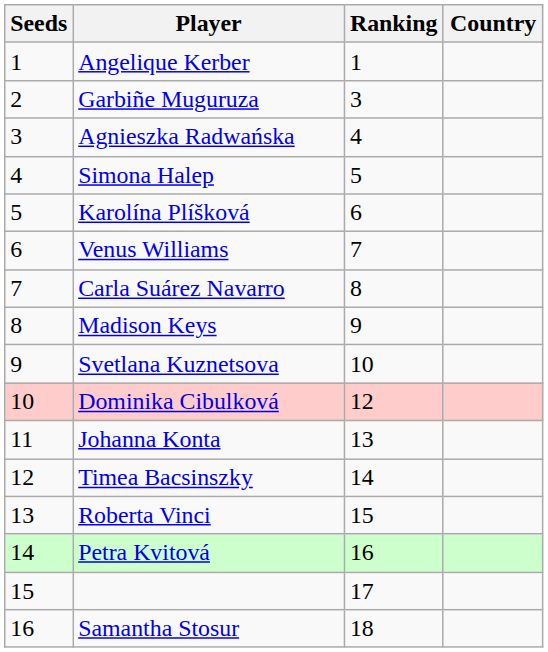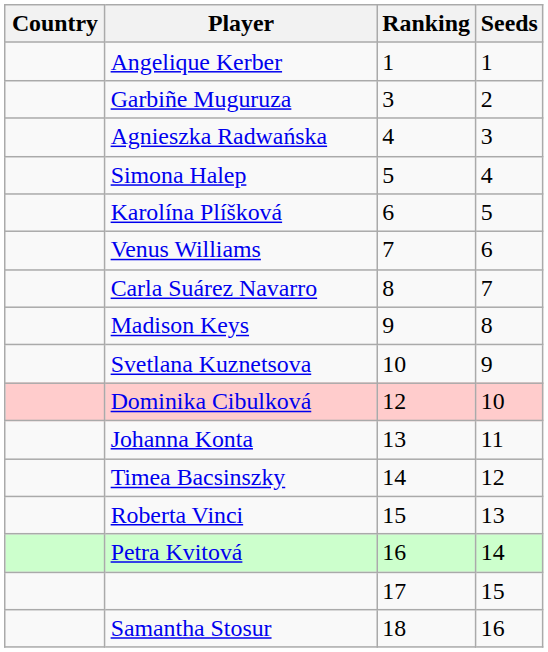 <table class="sortable wikitable">
 <tr>
-<th>Seeds</th>
+<th width="60">Country</th>
 <th width="175">Player</th>
 <th>Ranking</th>
-<th width="60">Country</th>
+<th>Seeds</th>
 </tr>
 <tr>
-<td>1</td>
+<td></td>
 <td><a href='#'>Angelique Kerber</a></td>
 <td>1</td>
-<td></td>
+<td>1</td>
 </tr>
 <tr>
-<td>2</td>
+<td></td>
 <td><a href='#'>Garbiñe Muguruza</a></td>
 <td>3</td>
-<td></td>
+<td>2</td>
 </tr>
 <tr>
-<td>3</td>
+<td></td>
 <td><a href='#'>Agnieszka Radwańska</a></td>
 <td>4</td>
-<td></td>
+<td>3</td>
 </tr>
 <tr>
-<td>4</td>
+<td></td>
 <td><a href='#'>Simona Halep</a></td>
 <td>5</td>
-<td></td>
+<td>4</td>
 </tr>
 <tr>
-<td>5</td>
+<td></td>
 <td><a href='#'>Karolína Plíšková</a></td>
 <td>6</td>
-<td></td>
+<td>5</td>
 </tr>
 <tr>
-<td>6</td>
+<td></td>
 <td><a href='#'>Venus Williams</a></td>
 <td>7</td>
-<td></td>
+<td>6</td>
 </tr>
 <tr>
-<td>7</td>
+<td></td>
 <td><a href='#'>Carla Suárez Navarro</a></td>
 <td>8</td>
-<td></td>
+<td>7</td>
 </tr>
 <tr>
-<td>8</td>
+<td></td>
 <td><a href='#'>Madison Keys</a></td>
 <td>9</td>
-<td></td>
+<td>8</td>
 </tr>
 <tr>
-<td>9</td>
+<td></td>
 <td><a href='#'>Svetlana Kuznetsova</a></td>
 <td>10</td>
-<td></td>
+<td>9</td>
 </tr>
 <tr bgcolor=#fcc>
-<td>10</td>
+<td></td>
 <td><a href='#'>Dominika Cibulková</a></td>
 <td>12</td>
-<td></td>
+<td>10</td>
 </tr>
 <tr>
-<td>11</td>
+<td></td>
 <td><a href='#'>Johanna Konta</a></td>
 <td>13</td>
-<td></td>
+<td>11</td>
 </tr>
 <tr>
-<td>12</td>
+<td></td>
 <td><a href='#'>Timea Bacsinszky</a></td>
 <td>14</td>
-<td></td>
+<td>12</td>
 </tr>
 <tr>
-<td>13</td>
+<td></td>
 <td><a href='#'>Roberta Vinci</a></td>
 <td>15</td>
-<td></td>
+<td>13</td>
 </tr>
 <tr bgcolor=#cfc>
-<td>14</td>
+<td></td>
 <td><a href='#'>Petra Kvitová</a></td>
 <td>16</td>
-<td></td>
+<td>14</td>
 </tr>
 <tr>
-<td>15</td>
+<td></td>
 <td></td>
 <td>17</td>
-<td></td>
+<td>15</td>
 </tr>
 <tr>
-<td>16</td>
+<td></td>
 <td><a href='#'>Samantha Stosur</a></td>
 <td>18</td>
-<td></td>
+<td>16</td>
 </tr>
 </table>
